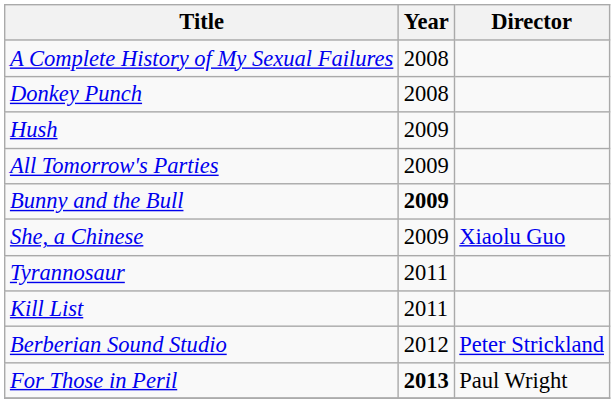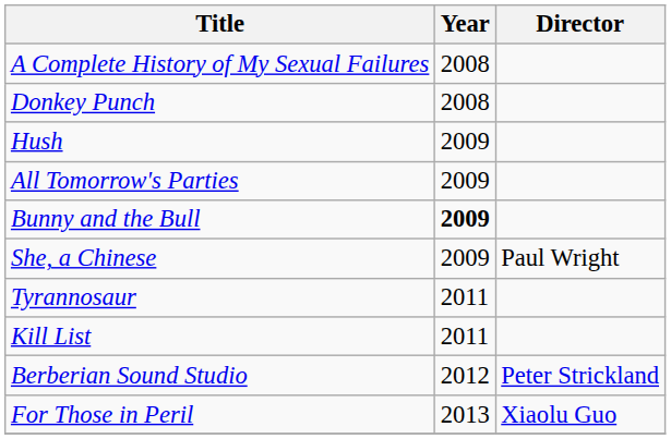 <table class="wikitable">
 <tr>
 <th>Title</th>
 <th>Year</th>
 <th>Director</th>
 </tr>
 <tr>
 <td><em><a href='#'>A Complete History of My Sexual Failures</a></em></td>
 <td>2008</td>
 <td></td>
 </tr>
 <tr>
 <td><em><a href='#'>Donkey Punch</a></em></td>
 <td>2008</td>
 <td></td>
 </tr>
 <tr>
 <td><em><a href='#'>Hush</a></em></td>
 <td>2009</td>
 <td></td>
 </tr>
 <tr>
 <td><em><a href='#'>All Tomorrow's Parties</a></em></td>
 <td>2009</td>
 <td></td>
 </tr>
 <tr>
 <td><em><a href='#'>Bunny and the Bull</a></em></td>
 <td><strong>2009</strong></td>
 <td></td>
 </tr>
 <tr>
 <td><em><a href='#'>She, a Chinese</a></em></td>
 <td>2009</td>
-<td><a href='#'>Xiaolu Guo</a></td>
+<td>Paul Wright</td>
 </tr>
 <tr>
 <td><em><a href='#'>Tyrannosaur</a></em></td>
 <td>2011</td>
 <td></td>
 </tr>
 <tr>
 <td><em><a href='#'>Kill List</a></em></td>
 <td>2011</td>
 <td></td>
 </tr>
 <tr>
 <td><em><a href='#'>Berberian Sound Studio</a></em></td>
 <td>2012</td>
 <td><a href='#'>Peter Strickland</a></td>
 </tr>
 <tr>
 <td><em><a href='#'>For Those in Peril</a></em></td>
-<td><strong>2013</strong></td>
-<td>Paul Wright</td>
+<td>2013</td>
+<td><a href='#'>Xiaolu Guo</a></td>
 </tr>
 <tr>
 </tr>
 </table>
